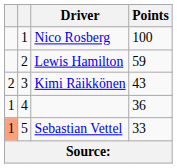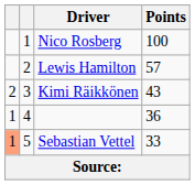 <table class="wikitable" style="font-size: 85%;">
 <tr>
 <th></th>
 <th></th>
 <th>Driver</th>
 <th>Points</th>
 </tr>
 <tr>
 <td align="left"></td>
 <td align="center">1</td>
 <td> <a href='#'>Nico Rosberg</a></td>
 <td align="left">100</td>
 </tr>
 <tr>
 <td align="left"></td>
 <td align="center">2</td>
 <td> <a href='#'>Lewis Hamilton</a></td>
-<td align="left">59</td>
+<td align="left">57</td>
 </tr>
 <tr>
 <td align="left"> 2</td>
 <td align="center">3</td>
 <td> <a href='#'>Kimi Räikkönen</a></td>
 <td align="left">43</td>
 </tr>
 <tr>
 <td align="left"> 1</td>
 <td align="center">4</td>
 <td></td>
 <td align="left">36</td>
 </tr>
 <tr>
 <td align="left" style="background: lightsalmon;"> 1</td>
 <td align="center">5</td>
 <td> <a href='#'>Sebastian Vettel</a></td>
 <td align="left">33</td>
 </tr>
 <tr>
 <th colspan=4>Source:</th>
 </tr>
 </table>
